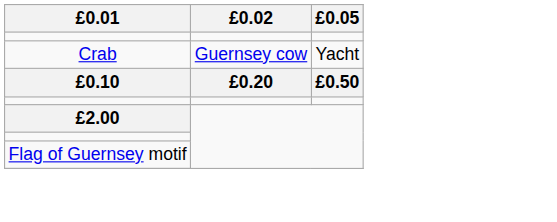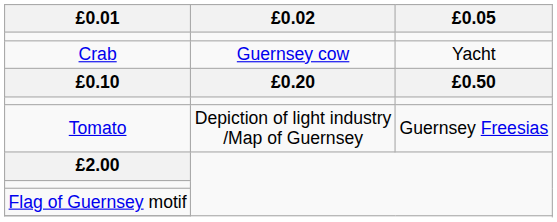 <table class="wikitable" style="text-align:center;">
 <tr style="background:#efefef;">
 <th>£0.01</th>
 <th>£0.02</th>
 <th>£0.05</th>
 </tr>
 <tr>
 <td></td>
 <td></td>
 <td></td>
 </tr>
 <tr>
 <td><a href='#'>Crab</a></td>
 <td><a href='#'>Guernsey cow</a></td>
 <td>Yacht</td>
 </tr>
 <tr style="background:#efefef;">
 <th>£0.10</th>
 <th>£0.20</th>
 <th>£0.50</th>
 </tr>
 <tr>
 <td></td>
 <td></td>
 <td></td>
 </tr>
+<tr>
+<td><a href='#'>Tomato</a></td>
+<td>Depiction of light industry<br>/Map of Guernsey</td>
+<td>Guernsey <a href='#'>Freesias</a></td>
+</tr>
 <tr style="background:#efefef;">
 <th>£2.00</th>
 </tr>
 <tr>
 <td></td>
 </tr>
 <tr>
 <td><a href='#'>Flag of Guernsey</a> motif</td>
 </tr>
 <tr>
 </tr>
 </table>
